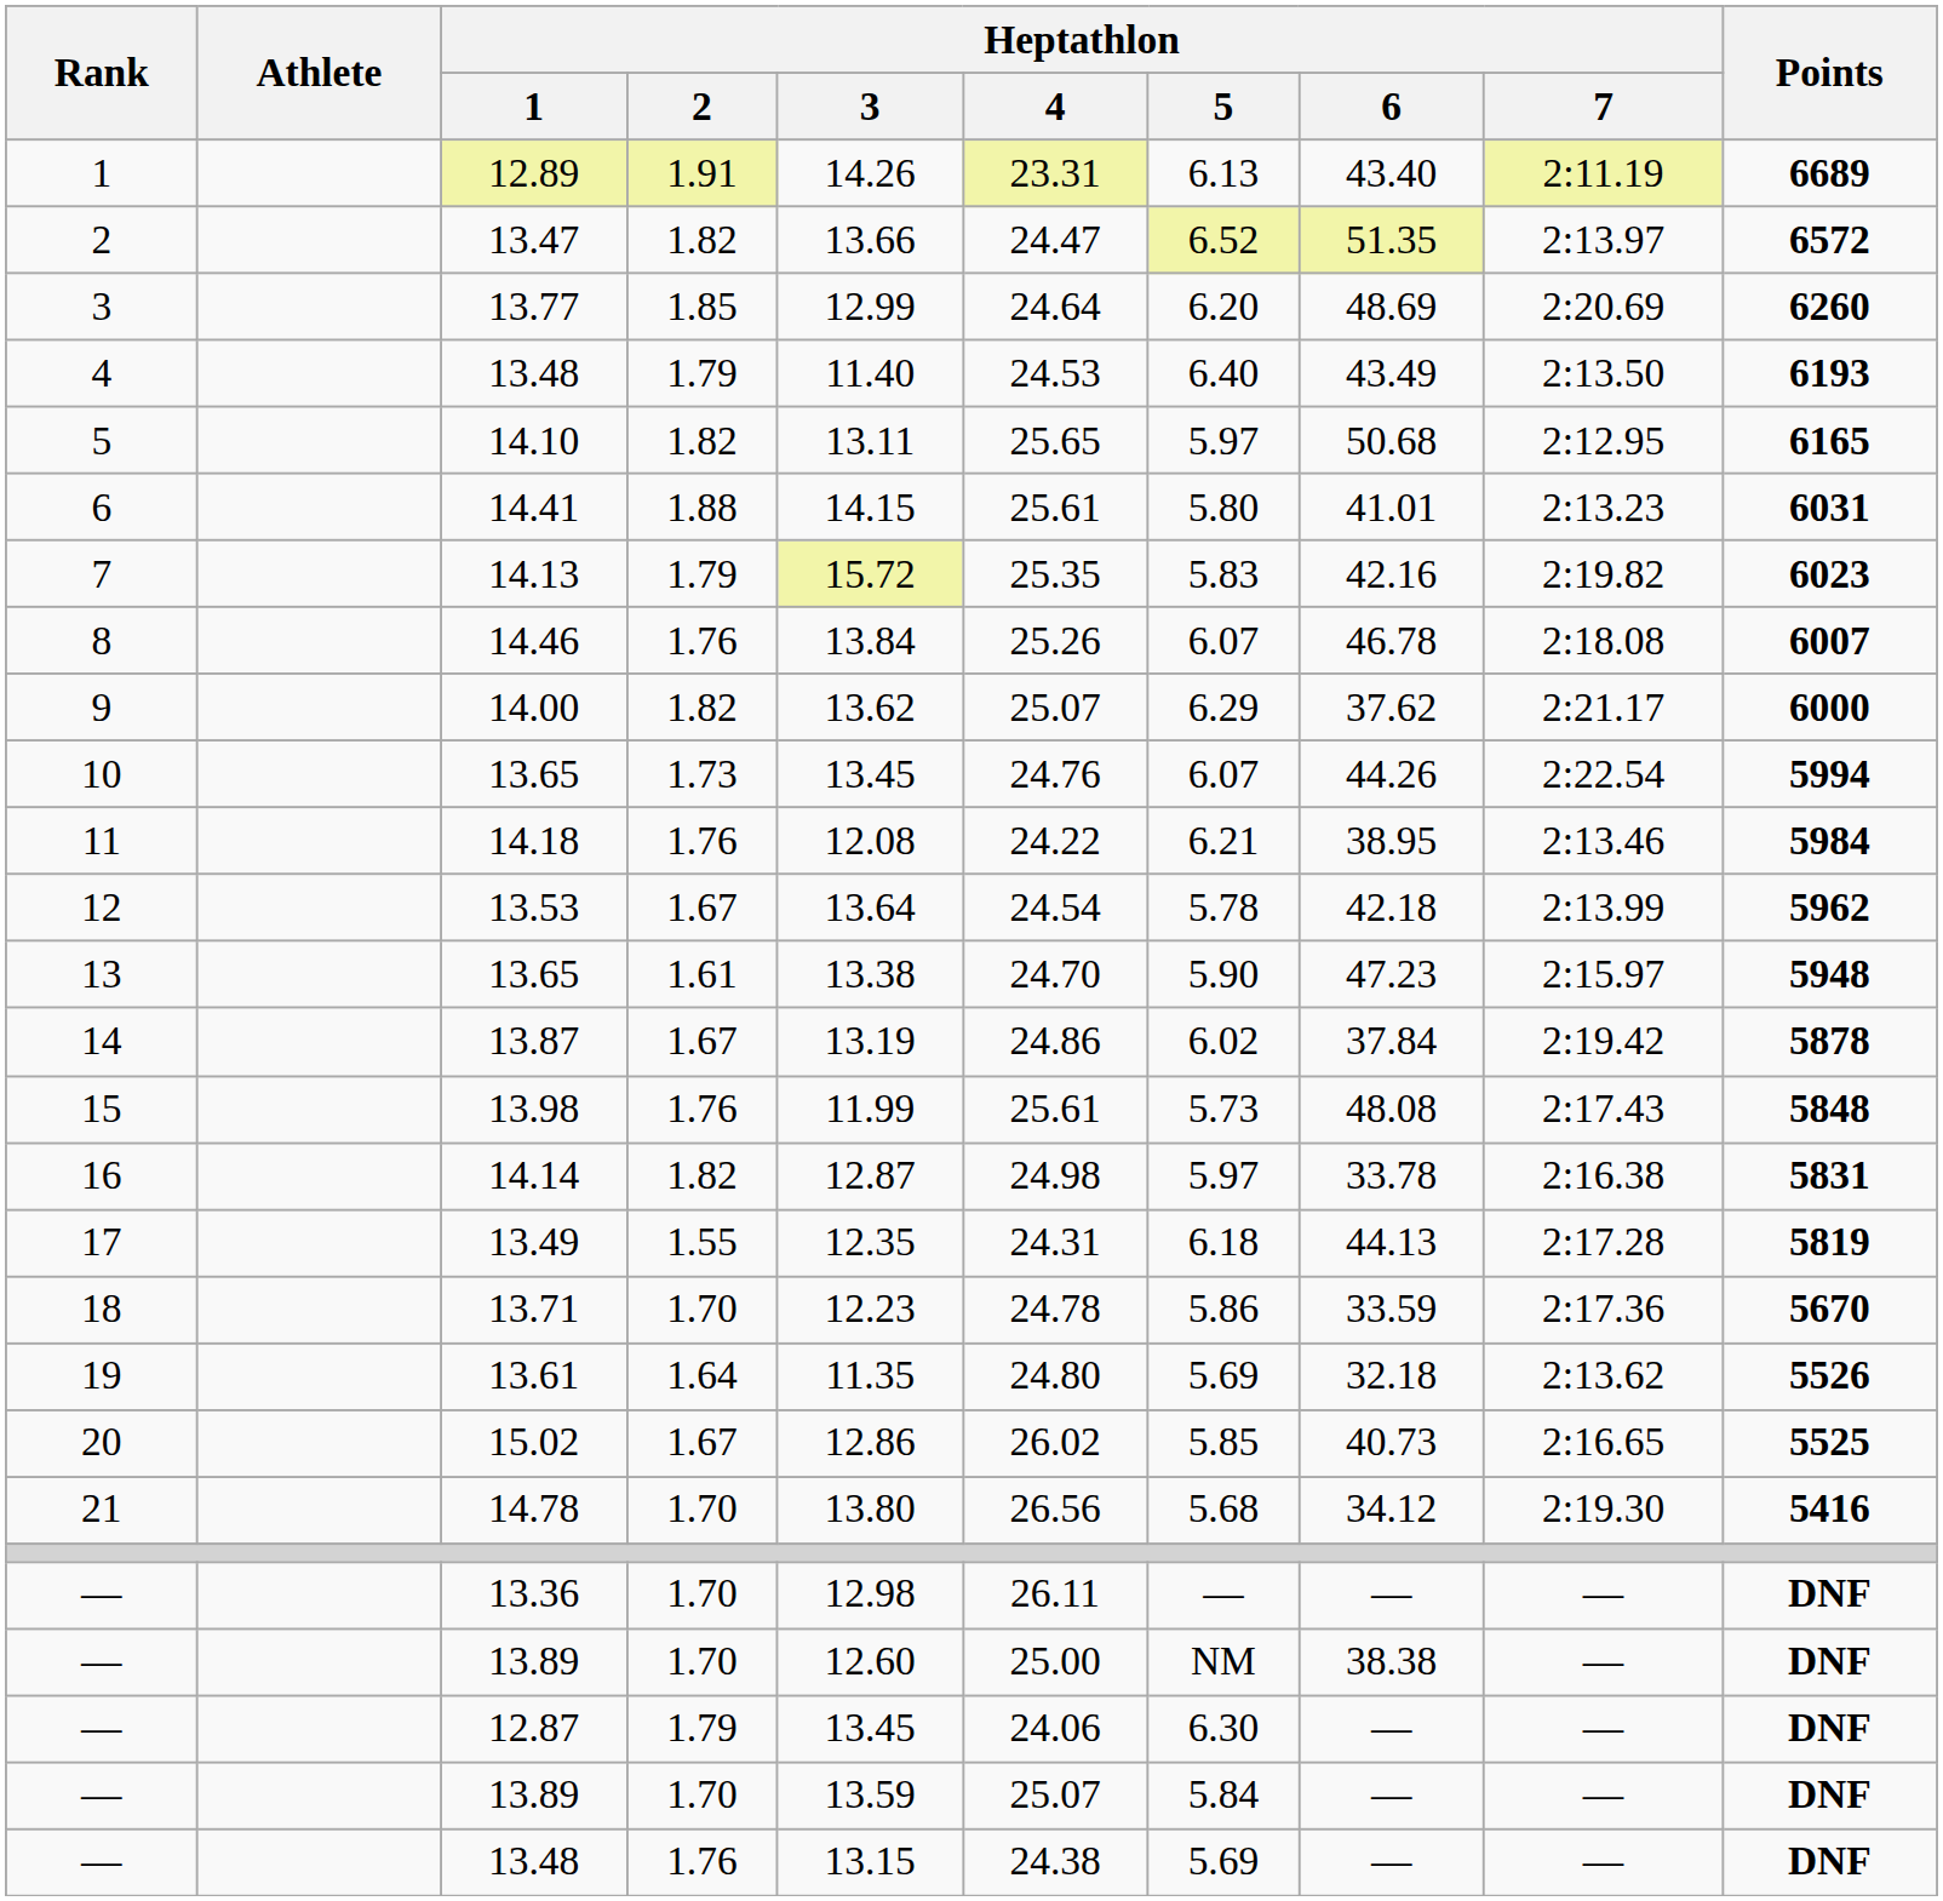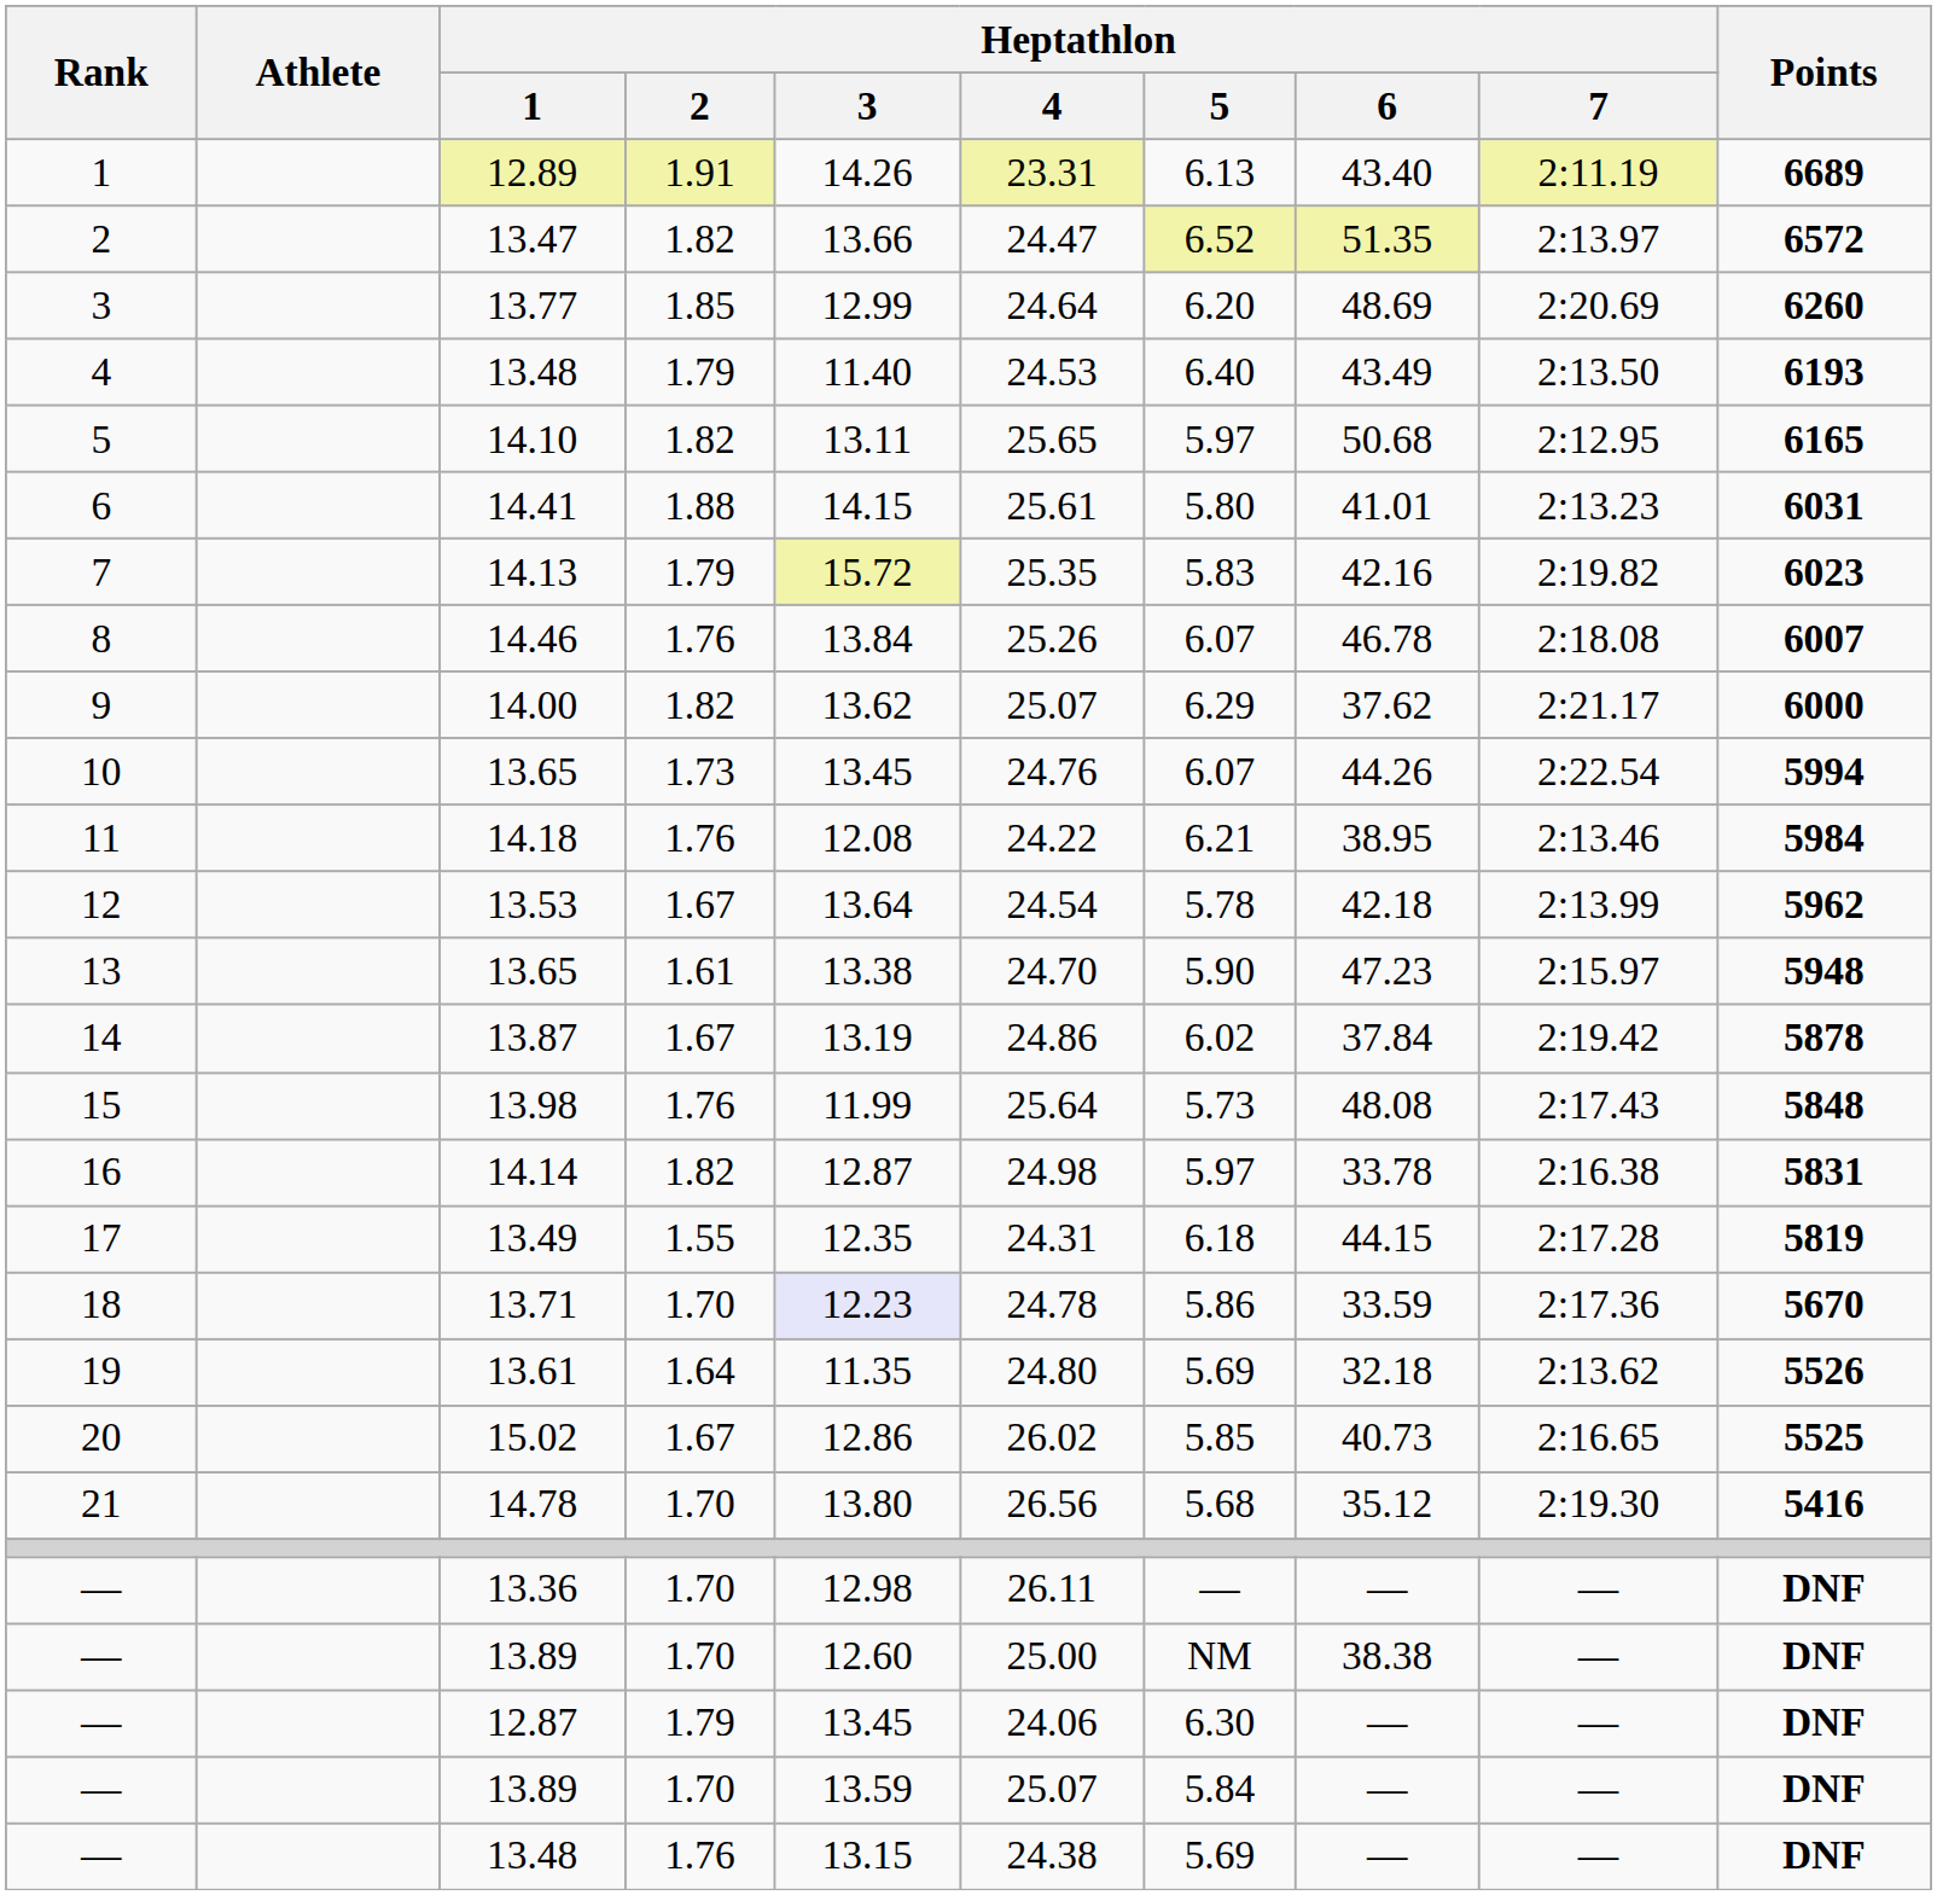 <table class="wikitable" style=" text-align:center; font-size:110%;" width="95%">
 <tr>
 <th rowspan="2">Rank</th>
 <th rowspan="2">Athlete</th>
 <th colspan="7">Heptathlon</th>
 <th rowspan="2">Points</th>
 </tr>
 <tr>
 <th>1</th>
 <th>2</th>
 <th>3</th>
 <th>4</th>
 <th>5</th>
 <th>6</th>
 <th>7</th>
 </tr>
 <tr>
 <td>1</td>
 <td align=left></td>
 <td bgcolor=#F2F5A9>12.89</td>
 <td bgcolor=#F2F5A9>1.91</td>
 <td>14.26</td>
 <td bgcolor=#F2F5A9>23.31</td>
 <td>6.13</td>
 <td>43.40</td>
 <td bgcolor=#F2F5A9>2:11.19</td>
 <td><strong>6689</strong></td>
 </tr>
 <tr>
 <td>2</td>
 <td align=left></td>
 <td>13.47</td>
 <td>1.82</td>
 <td>13.66</td>
 <td>24.47</td>
 <td bgcolor=#F2F5A9>6.52</td>
 <td bgcolor=#F2F5A9>51.35</td>
 <td>2:13.97</td>
 <td><strong>6572</strong></td>
 </tr>
 <tr>
 <td>3</td>
 <td align=left></td>
 <td>13.77</td>
 <td>1.85</td>
 <td>12.99</td>
 <td>24.64</td>
 <td>6.20</td>
 <td>48.69</td>
 <td>2:20.69</td>
 <td><strong>6260</strong></td>
 </tr>
 <tr>
 <td>4</td>
 <td align=left></td>
 <td>13.48</td>
 <td>1.79</td>
 <td>11.40</td>
 <td>24.53</td>
 <td>6.40</td>
 <td>43.49</td>
 <td>2:13.50</td>
 <td><strong>6193</strong></td>
 </tr>
 <tr>
 <td>5</td>
 <td align=left></td>
 <td>14.10</td>
 <td>1.82</td>
 <td>13.11</td>
 <td>25.65</td>
 <td>5.97</td>
 <td>50.68</td>
 <td>2:12.95</td>
 <td><strong>6165</strong></td>
 </tr>
 <tr>
 <td>6</td>
 <td align=left></td>
 <td>14.41</td>
 <td>1.88</td>
 <td>14.15</td>
 <td>25.61</td>
 <td>5.80</td>
 <td>41.01</td>
 <td>2:13.23</td>
 <td><strong>6031</strong></td>
 </tr>
 <tr>
 <td>7</td>
 <td align=left></td>
 <td>14.13</td>
 <td>1.79</td>
 <td bgcolor=#F2F5A9>15.72</td>
 <td>25.35</td>
 <td>5.83</td>
 <td>42.16</td>
 <td>2:19.82</td>
 <td><strong>6023</strong></td>
 </tr>
 <tr>
 <td>8</td>
 <td align=left></td>
 <td>14.46</td>
 <td>1.76</td>
 <td>13.84</td>
 <td>25.26</td>
 <td>6.07</td>
 <td>46.78</td>
 <td>2:18.08</td>
 <td><strong>6007</strong></td>
 </tr>
 <tr>
 <td>9</td>
 <td align=left></td>
 <td>14.00</td>
 <td>1.82</td>
 <td>13.62</td>
 <td>25.07</td>
 <td>6.29</td>
 <td>37.62</td>
 <td>2:21.17</td>
 <td><strong>6000</strong></td>
 </tr>
 <tr>
 <td>10</td>
 <td align=left></td>
 <td>13.65</td>
 <td>1.73</td>
 <td>13.45</td>
 <td>24.76</td>
 <td>6.07</td>
 <td>44.26</td>
 <td>2:22.54</td>
 <td><strong>5994</strong></td>
 </tr>
 <tr>
 <td>11</td>
 <td align=left></td>
 <td>14.18</td>
 <td>1.76</td>
 <td>12.08</td>
 <td>24.22</td>
 <td>6.21</td>
 <td>38.95</td>
 <td>2:13.46</td>
 <td><strong>5984</strong></td>
 </tr>
 <tr>
 <td>12</td>
 <td align=left></td>
 <td>13.53</td>
 <td>1.67</td>
 <td>13.64</td>
 <td>24.54</td>
 <td>5.78</td>
 <td>42.18</td>
 <td>2:13.99</td>
 <td><strong>5962</strong></td>
 </tr>
 <tr>
 <td>13</td>
 <td align=left></td>
 <td>13.65</td>
 <td>1.61</td>
 <td>13.38</td>
 <td>24.70</td>
 <td>5.90</td>
 <td>47.23</td>
 <td>2:15.97</td>
 <td><strong>5948</strong></td>
 </tr>
 <tr>
 <td>14</td>
 <td align=left></td>
 <td>13.87</td>
 <td>1.67</td>
 <td>13.19</td>
 <td>24.86</td>
 <td>6.02</td>
 <td>37.84</td>
 <td>2:19.42</td>
 <td><strong>5878</strong></td>
 </tr>
 <tr>
 <td>15</td>
 <td align=left></td>
 <td>13.98</td>
 <td>1.76</td>
 <td>11.99</td>
-<td>25.61</td>
+<td>25.64</td>
 <td>5.73</td>
 <td>48.08</td>
 <td>2:17.43</td>
 <td><strong>5848</strong></td>
 </tr>
 <tr>
 <td>16</td>
 <td align=left></td>
 <td>14.14</td>
 <td>1.82</td>
 <td>12.87</td>
 <td>24.98</td>
 <td>5.97</td>
 <td>33.78</td>
 <td>2:16.38</td>
 <td><strong>5831</strong></td>
 </tr>
 <tr>
 <td>17</td>
 <td align=left></td>
 <td>13.49</td>
 <td>1.55</td>
 <td>12.35</td>
 <td>24.31</td>
 <td>6.18</td>
-<td>44.13</td>
+<td>44.15</td>
 <td>2:17.28</td>
 <td><strong>5819</strong></td>
 </tr>
 <tr>
 <td>18</td>
 <td align=left></td>
 <td>13.71</td>
 <td>1.70</td>
-<td>12.23</td>
+<td style="background: lavender;">12.23</td>
 <td>24.78</td>
 <td>5.86</td>
 <td>33.59</td>
 <td>2:17.36</td>
 <td><strong>5670</strong></td>
 </tr>
 <tr>
 <td>19</td>
 <td align=left></td>
 <td>13.61</td>
 <td>1.64</td>
 <td>11.35</td>
 <td>24.80</td>
 <td>5.69</td>
 <td>32.18</td>
 <td>2:13.62</td>
 <td><strong>5526</strong></td>
 </tr>
 <tr>
 <td>20</td>
 <td align=left></td>
 <td>15.02</td>
 <td>1.67</td>
 <td>12.86</td>
 <td>26.02</td>
 <td>5.85</td>
 <td>40.73</td>
 <td>2:16.65</td>
 <td><strong>5525</strong></td>
 </tr>
 <tr>
 <td>21</td>
 <td align=left></td>
 <td>14.78</td>
 <td>1.70</td>
 <td>13.80</td>
 <td>26.56</td>
 <td>5.68</td>
-<td>34.12</td>
+<td>35.12</td>
 <td>2:19.30</td>
 <td><strong>5416</strong></td>
 </tr>
 <tr>
 <td colspan=13 bgcolor=lightgray></td>
 </tr>
 <tr>
 <td>—</td>
 <td align=left></td>
 <td>13.36</td>
 <td>1.70</td>
 <td>12.98</td>
 <td>26.11</td>
 <td>—</td>
 <td>—</td>
 <td>—</td>
 <td><strong>DNF </strong></td>
 </tr>
 <tr>
 <td>—</td>
 <td align=left></td>
 <td>13.89</td>
 <td>1.70</td>
 <td>12.60</td>
 <td>25.00</td>
 <td>NM</td>
 <td>38.38</td>
 <td>—</td>
 <td><strong>DNF </strong></td>
 </tr>
 <tr>
 <td>—</td>
 <td align=left></td>
 <td>12.87</td>
 <td>1.79</td>
 <td>13.45</td>
 <td>24.06</td>
 <td>6.30</td>
 <td>—</td>
 <td>—</td>
 <td><strong>DNF </strong></td>
 </tr>
 <tr>
 <td>—</td>
 <td align=left></td>
 <td>13.89</td>
 <td>1.70</td>
 <td>13.59</td>
 <td>25.07</td>
 <td>5.84</td>
 <td>—</td>
 <td>—</td>
 <td><strong>DNF </strong></td>
 </tr>
 <tr>
 <td>—</td>
 <td align=left></td>
 <td>13.48</td>
 <td>1.76</td>
 <td>13.15</td>
 <td>24.38</td>
 <td>5.69</td>
 <td>—</td>
 <td>—</td>
 <td><strong>DNF </strong></td>
 </tr>
 <tr>
 </tr>
 </table>
